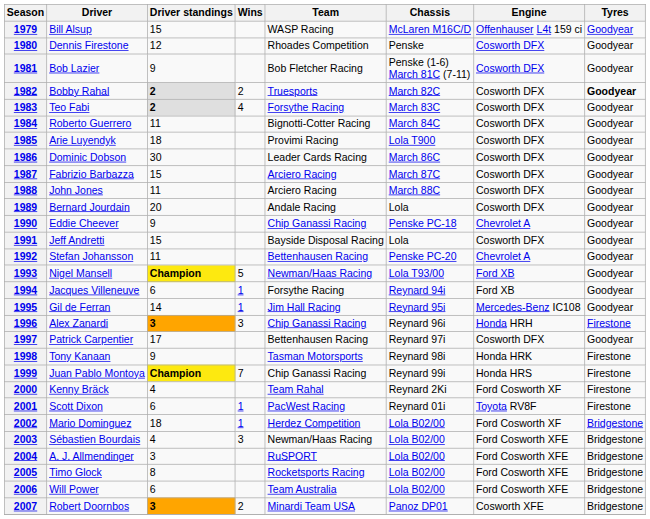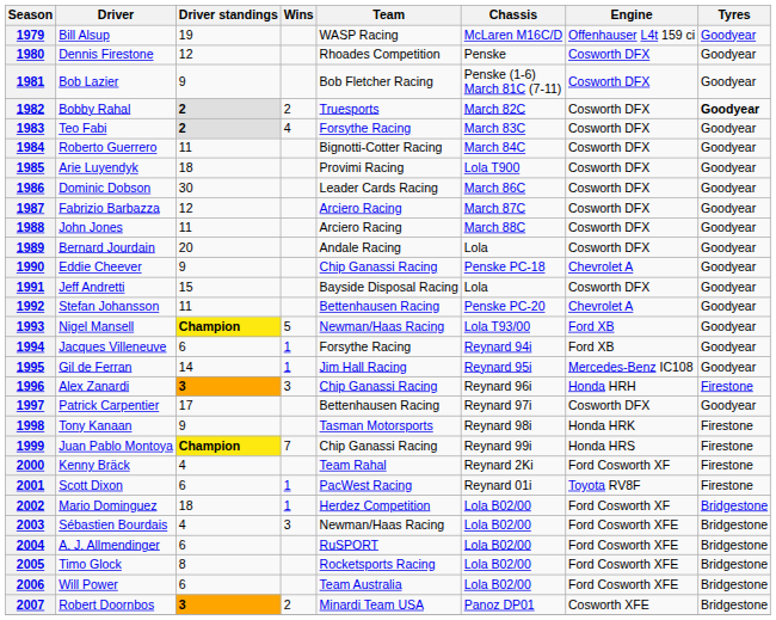 <table class="wikitable" style="font-size:90%;">
 <tr>
 <th>Season</th>
 <th>Driver</th>
 <th>Driver standings</th>
 <th>Wins</th>
 <th>Team</th>
 <th>Chassis</th>
 <th>Engine</th>
 <th>Tyres</th>
 </tr>
 <tr>
 <th><a href='#'>1979</a></th>
 <td> <a href='#'>Bill Alsup</a></td>
-<td>15</td>
+<td>19</td>
 <td></td>
 <td>WASP Racing</td>
 <td><a href='#'>McLaren M16C/D</a></td>
 <td><a href='#'>Offenhauser</a> <a href='#'>L4</a><a href='#'>t</a> 159 ci</td>
 <td><a href='#'>Goodyear</a></td>
 </tr>
 <tr>
 <th><a href='#'>1980</a></th>
 <td> <a href='#'>Dennis Firestone</a></td>
 <td>12</td>
 <td></td>
 <td>Rhoades Competition</td>
 <td>Penske</td>
 <td><a href='#'>Cosworth DFX</a></td>
 <td>Goodyear</td>
 </tr>
 <tr>
 <th><a href='#'>1981</a></th>
 <td> <a href='#'>Bob Lazier</a></td>
 <td>9</td>
 <td></td>
 <td>Bob Fletcher Racing</td>
 <td>Penske (1-6) <br><a href='#'>March 81C</a> (7-11)</td>
 <td><a href='#'>Cosworth DFX</a></td>
 <td>Goodyear</td>
 </tr>
 <tr>
 <th><a href='#'>1982</a></th>
 <td> <a href='#'>Bobby Rahal</a></td>
 <td style="background:#dfdfdf;"><strong>2</strong></td>
 <td>2</td>
 <td><a href='#'>Truesports</a></td>
 <td><a href='#'>March 82C</a></td>
 <td>Cosworth DFX</td>
 <td><strong>Goodyear</strong></td>
 </tr>
 <tr>
 <th><a href='#'>1983</a></th>
 <td> <a href='#'>Teo Fabi</a></td>
 <td style="background:#dfdfdf;"><strong>2</strong></td>
 <td>4</td>
 <td><a href='#'>Forsythe Racing</a></td>
 <td><a href='#'>March 83C</a></td>
 <td>Cosworth DFX</td>
 <td>Goodyear</td>
 </tr>
 <tr>
 <th><a href='#'>1984</a></th>
 <td> <a href='#'>Roberto Guerrero</a></td>
 <td>11</td>
 <td></td>
 <td>Bignotti-Cotter Racing</td>
 <td><a href='#'>March 84C</a></td>
 <td>Cosworth DFX</td>
 <td>Goodyear</td>
 </tr>
 <tr>
 <th><a href='#'>1985</a></th>
 <td> <a href='#'>Arie Luyendyk</a></td>
 <td>18</td>
 <td></td>
 <td>Provimi Racing</td>
 <td><a href='#'>Lola T900</a></td>
 <td>Cosworth DFX</td>
 <td>Goodyear</td>
 </tr>
 <tr>
 <th><a href='#'>1986</a></th>
 <td> <a href='#'>Dominic Dobson</a></td>
 <td>30</td>
 <td></td>
 <td>Leader Cards Racing</td>
 <td><a href='#'>March 86C</a></td>
 <td>Cosworth DFX</td>
 <td>Goodyear</td>
 </tr>
 <tr>
 <th><a href='#'>1987</a></th>
 <td> <a href='#'>Fabrizio Barbazza</a></td>
-<td>15</td>
+<td>12</td>
 <td></td>
 <td><a href='#'>Arciero Racing</a></td>
 <td><a href='#'>March 87C</a></td>
 <td>Cosworth DFX</td>
 <td>Goodyear</td>
 </tr>
 <tr>
 <th><a href='#'>1988</a></th>
 <td> <a href='#'>John Jones</a></td>
 <td>11</td>
 <td></td>
 <td>Arciero Racing</td>
 <td><a href='#'>March 88C</a></td>
 <td>Cosworth DFX</td>
 <td>Goodyear</td>
 </tr>
 <tr>
 <th><a href='#'>1989</a></th>
 <td> <a href='#'>Bernard Jourdain</a></td>
 <td>20</td>
 <td></td>
 <td>Andale Racing</td>
 <td>Lola</td>
 <td>Cosworth DFX</td>
 <td>Goodyear</td>
 </tr>
 <tr>
 <th><a href='#'>1990</a></th>
 <td> <a href='#'>Eddie Cheever</a></td>
 <td>9</td>
 <td></td>
 <td><a href='#'>Chip Ganassi Racing</a></td>
 <td><a href='#'>Penske PC-18</a></td>
 <td><a href='#'>Chevrolet A</a></td>
 <td>Goodyear</td>
 </tr>
 <tr>
 <th><a href='#'>1991</a></th>
 <td> <a href='#'>Jeff Andretti</a></td>
 <td>15</td>
 <td></td>
 <td>Bayside Disposal Racing</td>
 <td>Lola</td>
 <td>Cosworth DFX</td>
 <td>Goodyear</td>
 </tr>
 <tr>
 <th><a href='#'>1992</a></th>
 <td> <a href='#'>Stefan Johansson</a></td>
 <td>11</td>
 <td></td>
 <td><a href='#'>Bettenhausen Racing</a></td>
 <td><a href='#'>Penske PC-20</a></td>
 <td><a href='#'>Chevrolet A</a></td>
 <td>Goodyear</td>
 </tr>
 <tr>
 <th><a href='#'>1993</a></th>
 <td> <a href='#'>Nigel Mansell</a></td>
 <td style="background:#FDE910;"><strong>Champion</strong></td>
 <td>5</td>
 <td><a href='#'>Newman/Haas Racing</a></td>
 <td><a href='#'>Lola T93/00</a></td>
 <td><a href='#'>Ford XB</a></td>
 <td>Goodyear</td>
 </tr>
 <tr>
 <th><a href='#'>1994</a></th>
 <td> <a href='#'>Jacques Villeneuve</a></td>
 <td>6</td>
 <td><a href='#'>1</a></td>
 <td>Forsythe Racing</td>
 <td><a href='#'>Reynard 94i</a></td>
 <td>Ford XB</td>
 <td>Goodyear</td>
 </tr>
 <tr>
 <th><a href='#'>1995</a></th>
 <td> <a href='#'>Gil de Ferran</a></td>
 <td>14</td>
 <td><a href='#'>1</a></td>
 <td><a href='#'>Jim Hall Racing</a></td>
 <td><a href='#'>Reynard 95i</a></td>
 <td><a href='#'>Mercedes-Benz</a> IC108</td>
 <td>Goodyear</td>
 </tr>
 <tr>
 <th><a href='#'>1996</a></th>
 <td> <a href='#'>Alex Zanardi</a></td>
 <td style="background:Orange;"><strong>3</strong></td>
 <td>3</td>
 <td><a href='#'>Chip Ganassi Racing</a></td>
 <td>Reynard 96i</td>
 <td><a href='#'>Honda</a> HRH</td>
 <td><a href='#'>Firestone</a></td>
 </tr>
 <tr>
 <th><a href='#'>1997</a></th>
 <td> <a href='#'>Patrick Carpentier</a></td>
 <td>17</td>
 <td></td>
 <td>Bettenhausen Racing</td>
 <td>Reynard 97i</td>
 <td>Cosworth DFX</td>
 <td>Goodyear</td>
 </tr>
 <tr>
 <th><a href='#'>1998</a></th>
 <td> <a href='#'>Tony Kanaan</a></td>
 <td>9</td>
 <td></td>
 <td><a href='#'>Tasman Motorsports</a></td>
 <td>Reynard 98i</td>
 <td>Honda HRK</td>
 <td>Firestone</td>
 </tr>
 <tr>
 <th><a href='#'>1999</a></th>
 <td> <a href='#'>Juan Pablo Montoya</a></td>
 <td style="background:#FDE910;"><strong>Champion</strong></td>
 <td>7</td>
 <td>Chip Ganassi Racing</td>
 <td>Reynard 99i</td>
 <td>Honda HRS</td>
 <td>Firestone</td>
 </tr>
 <tr>
 <th><a href='#'>2000</a></th>
 <td> <a href='#'>Kenny Bräck</a></td>
 <td>4</td>
 <td></td>
 <td><a href='#'>Team Rahal</a></td>
 <td>Reynard 2Ki</td>
 <td>Ford Cosworth XF</td>
 <td>Firestone</td>
 </tr>
 <tr>
 <th><a href='#'>2001</a></th>
 <td> <a href='#'>Scott Dixon</a></td>
 <td>6</td>
 <td><a href='#'>1</a></td>
 <td><a href='#'>PacWest Racing</a></td>
 <td>Reynard 01i</td>
 <td><a href='#'>Toyota</a> RV8F</td>
 <td>Firestone</td>
 </tr>
 <tr>
 <th><a href='#'>2002</a></th>
 <td> <a href='#'>Mario Dominguez</a></td>
 <td>18</td>
 <td><a href='#'>1</a></td>
 <td><a href='#'>Herdez Competition</a></td>
 <td><a href='#'>Lola B02/00</a></td>
 <td>Ford Cosworth XF</td>
 <td><a href='#'>Bridgestone</a></td>
 </tr>
 <tr>
 <th><a href='#'>2003</a></th>
 <td> <a href='#'>Sébastien Bourdais</a></td>
 <td>4</td>
 <td>3</td>
 <td>Newman/Haas Racing</td>
 <td><a href='#'>Lola B02/00</a></td>
 <td>Ford Cosworth XFE</td>
 <td>Bridgestone</td>
 </tr>
 <tr>
 <th><a href='#'>2004</a></th>
 <td> <a href='#'>A. J. Allmendinger</a></td>
-<td>3</td>
+<td>6</td>
 <td></td>
 <td><a href='#'>RuSPORT</a></td>
 <td><a href='#'>Lola B02/00</a></td>
 <td>Ford Cosworth XFE</td>
 <td>Bridgestone</td>
 </tr>
 <tr>
 <th><a href='#'>2005</a></th>
 <td> <a href='#'>Timo Glock</a></td>
 <td>8</td>
 <td></td>
 <td><a href='#'>Rocketsports Racing</a></td>
 <td><a href='#'>Lola B02/00</a></td>
 <td>Ford Cosworth XFE</td>
 <td>Bridgestone</td>
 </tr>
 <tr>
 <th><a href='#'>2006</a></th>
 <td> <a href='#'>Will Power</a></td>
 <td>6</td>
 <td></td>
 <td><a href='#'>Team Australia</a></td>
 <td><a href='#'>Lola B02/00</a></td>
 <td>Ford Cosworth XFE</td>
 <td>Bridgestone</td>
 </tr>
 <tr>
 <th><a href='#'>2007</a></th>
 <td> <a href='#'>Robert Doornbos</a></td>
 <td style="background:Orange;"><strong>3</strong></td>
 <td>2</td>
 <td><a href='#'>Minardi Team USA</a></td>
 <td><a href='#'>Panoz DP01</a></td>
 <td>Cosworth XFE</td>
 <td>Bridgestone</td>
 </tr>
 <tr>
 </tr>
 </table>
